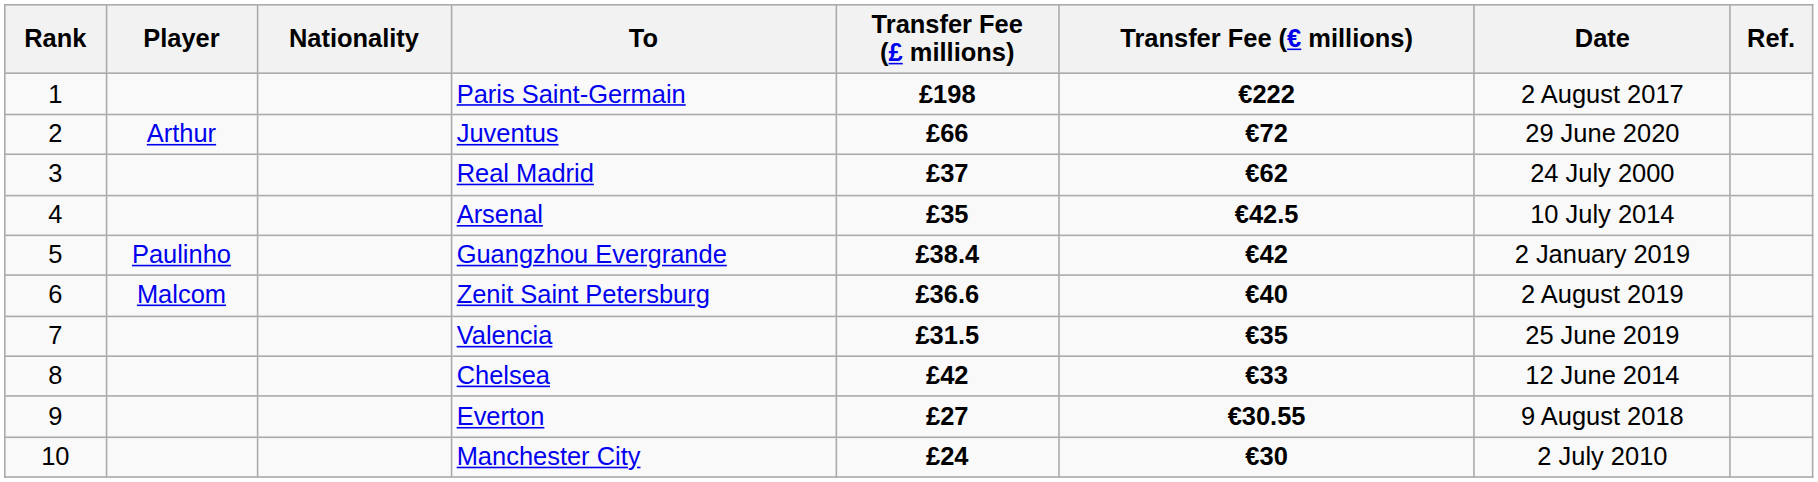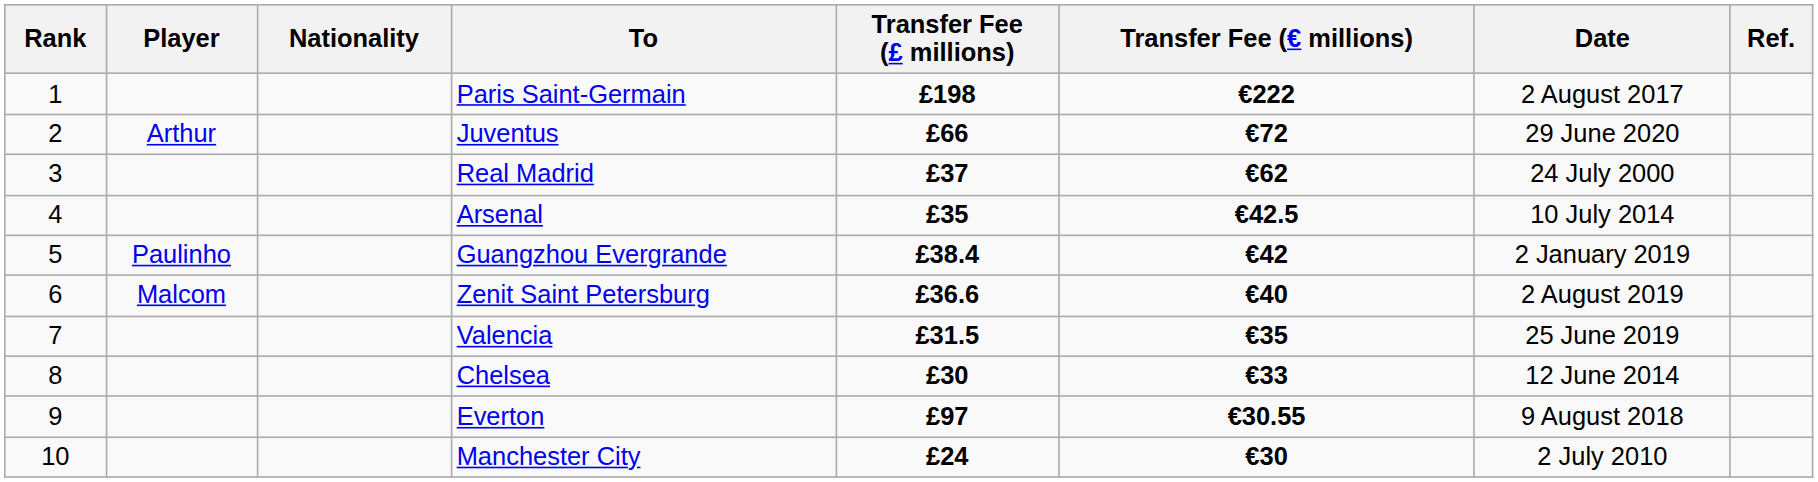 <table class="wikitable sortable" style="text-align: center; width:90%">
 <tr>
 <th>Rank</th>
 <th>Player</th>
 <th>Nationality</th>
 <th>To</th>
 <th>Transfer Fee<br>(<a href='#'>£</a> millions)</th>
 <th>Transfer Fee (<a href='#'>€</a> millions)</th>
 <th>Date</th>
 <th scope="col" class="unsortable">Ref.</th>
 </tr>
 <tr>
 <td>1</td>
 <td></td>
 <td align="left"></td>
 <td align="left"> <a href='#'>Paris Saint-Germain</a></td>
 <td><strong>£198</strong></td>
 <td><strong>€222</strong></td>
 <td>2 August 2017</td>
 <td></td>
 </tr>
 <tr>
 <td>2</td>
 <td><a href='#'>Arthur</a></td>
 <td align=left></td>
 <td align=left> <a href='#'>Juventus</a></td>
 <td><strong>£66</strong></td>
 <td><strong>€72</strong></td>
 <td>29 June 2020</td>
 <td></td>
 </tr>
 <tr>
 <td>3</td>
 <td></td>
 <td align="left"></td>
 <td align="left"> <a href='#'>Real Madrid</a></td>
 <td><strong>£37</strong></td>
 <td><strong>€62</strong></td>
 <td>24 July 2000</td>
 <td></td>
 </tr>
 <tr>
 <td>4</td>
 <td></td>
 <td align="left"></td>
 <td align="left"> <a href='#'>Arsenal</a></td>
 <td><strong>£35</strong></td>
 <td><strong>€42.5</strong></td>
 <td>10 July 2014</td>
 <td></td>
 </tr>
 <tr>
 <td>5</td>
 <td><a href='#'>Paulinho</a></td>
 <td align="left"></td>
 <td align="left"> <a href='#'>Guangzhou Evergrande</a></td>
 <td><strong>£38.4</strong></td>
 <td><strong>€42</strong></td>
 <td>2 January 2019</td>
 <td></td>
 </tr>
 <tr>
 <td>6</td>
 <td><a href='#'>Malcom</a></td>
 <td align="left"></td>
 <td align="left"> <a href='#'>Zenit Saint Petersburg</a></td>
 <td><strong>£36.6</strong></td>
 <td><strong>€40</strong></td>
 <td>2 August 2019</td>
 <td></td>
 </tr>
 <tr>
 <td>7</td>
 <td></td>
 <td align="left"></td>
 <td align="left"> <a href='#'>Valencia</a></td>
 <td><strong>£31.5</strong></td>
 <td><strong>€35</strong></td>
 <td>25 June 2019</td>
 <td></td>
 </tr>
 <tr>
 <td>8</td>
 <td></td>
 <td align="left"></td>
 <td align="left"> <a href='#'>Chelsea</a></td>
-<td><strong>£42</strong></td>
+<td><strong>£30</strong></td>
 <td><strong>€33</strong></td>
 <td>12 June 2014</td>
 <td></td>
 </tr>
 <tr>
 <td>9</td>
 <td></td>
 <td align="left"></td>
 <td align="left"> <a href='#'>Everton</a></td>
-<td><strong>£27</strong></td>
+<td><strong>£97</strong></td>
 <td><strong>€30.55</strong></td>
 <td>9 August 2018</td>
 <td></td>
 </tr>
 <tr>
 <td>10</td>
 <td></td>
 <td align="left"></td>
 <td align="left"> <a href='#'>Manchester City</a></td>
 <td><strong>£24</strong></td>
 <td><strong>€30</strong></td>
 <td>2 July 2010</td>
 <td></td>
 </tr>
 </table>
